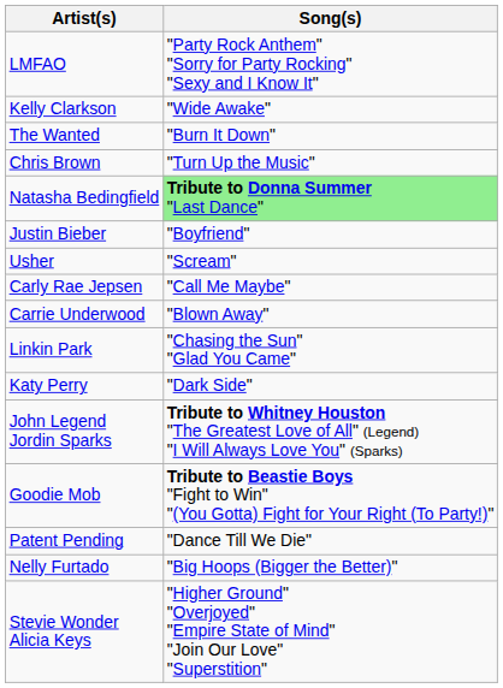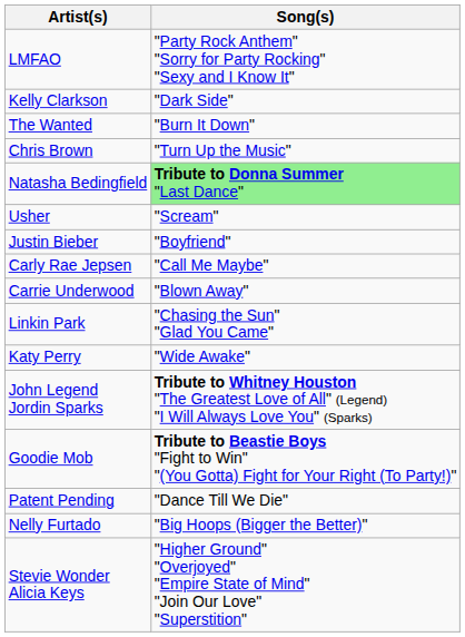 <table class="wikitable">
 <tr>
 <th>Artist(s)</th>
 <th>Song(s)</th>
 </tr>
 <tr>
 <td><a href='#'>LMFAO</a></td>
 <td>"<a href='#'>Party Rock Anthem</a>"<br>"<a href='#'>Sorry for Party Rocking</a>"<br>"<a href='#'>Sexy and I Know It</a>"</td>
 </tr>
 <tr>
 <td><a href='#'>Kelly Clarkson</a></td>
-<td>"<a href='#'>Wide Awake</a>"</td>
+<td>"<a href='#'>Dark Side</a>"</td>
 </tr>
 <tr>
 <td><a href='#'>The Wanted</a></td>
 <td>"<a href='#'>Burn It Down</a>"</td>
 </tr>
 <tr>
 <td><a href='#'>Chris Brown</a></td>
 <td>"<a href='#'>Turn Up the Music</a>"</td>
 </tr>
 <tr>
 <td><a href='#'>Natasha Bedingfield</a></td>
 <td style="background: lightgreen;"><strong>Tribute to <a href='#'>Donna Summer</a></strong><br>"<a href='#'>Last Dance</a>"</td>
 </tr>
 <tr>
+<td><a href='#'>Usher</a></td>
+<td>"<a href='#'>Scream</a>"</td>
+</tr>
+<tr>
 <td><a href='#'>Justin Bieber</a></td>
 <td>"<a href='#'>Boyfriend</a>"</td>
-</tr>
-<tr>
-<td><a href='#'>Usher</a></td>
-<td>"<a href='#'>Scream</a>"</td>
 </tr>
 <tr>
 <td><a href='#'>Carly Rae Jepsen</a></td>
 <td>"<a href='#'>Call Me Maybe</a>"</td>
 </tr>
 <tr>
 <td><a href='#'>Carrie Underwood</a></td>
 <td>"<a href='#'>Blown Away</a>"</td>
 </tr>
 <tr>
 <td><a href='#'>Linkin Park</a></td>
 <td>"<a href='#'>Chasing the Sun</a>"<br>"<a href='#'>Glad You Came</a>"</td>
 </tr>
 <tr>
 <td><a href='#'>Katy Perry</a></td>
-<td>"<a href='#'>Dark Side</a>"</td>
+<td>"<a href='#'>Wide Awake</a>"</td>
 </tr>
 <tr>
 <td><a href='#'>John Legend</a><br><a href='#'>Jordin Sparks</a></td>
 <td><strong>Tribute to <a href='#'>Whitney Houston</a></strong><br>"<a href='#'>The Greatest Love of All</a>" <small>(Legend)</small><br>"<a href='#'>I Will Always Love You</a>" <small>(Sparks)</small></td>
 </tr>
 <tr>
 <td><a href='#'>Goodie Mob</a></td>
 <td><strong>Tribute to <a href='#'>Beastie Boys</a></strong><br>"Fight to Win"<br>"<a href='#'>(You Gotta) Fight for Your Right (To Party!)</a>"</td>
 </tr>
 <tr>
 <td><a href='#'>Patent Pending</a></td>
 <td>"Dance Till We Die"</td>
 </tr>
 <tr>
 <td><a href='#'>Nelly Furtado</a></td>
 <td>"<a href='#'>Big Hoops (Bigger the Better)</a>"</td>
 </tr>
 <tr>
 <td><a href='#'>Stevie Wonder</a><br><a href='#'>Alicia Keys</a></td>
 <td>"<a href='#'>Higher Ground</a>"<br>"<a href='#'>Overjoyed</a>"<br>"<a href='#'>Empire State of Mind</a>"<br>"Join Our Love"<br>"<a href='#'>Superstition</a>"</td>
 </tr>
 </table>
